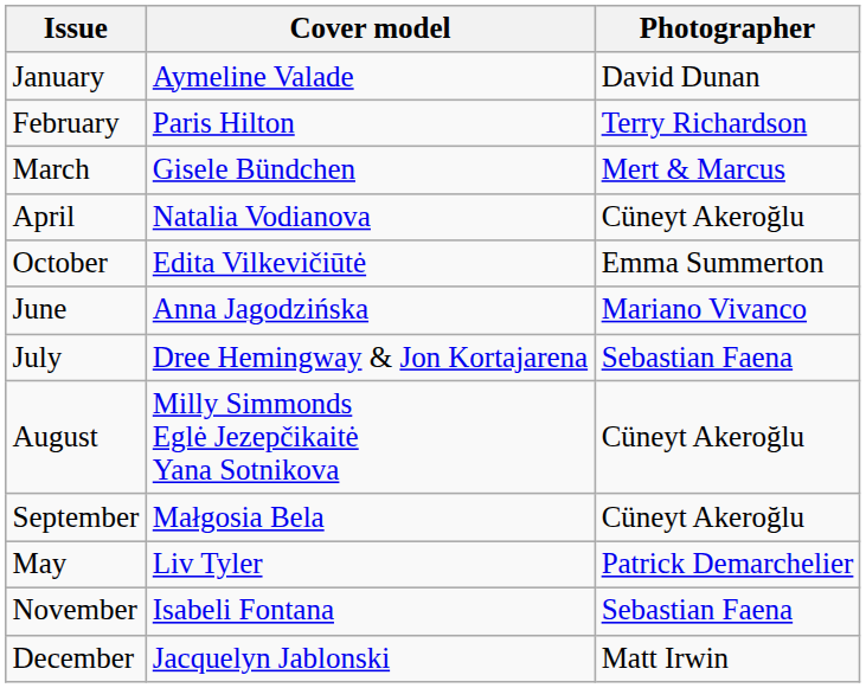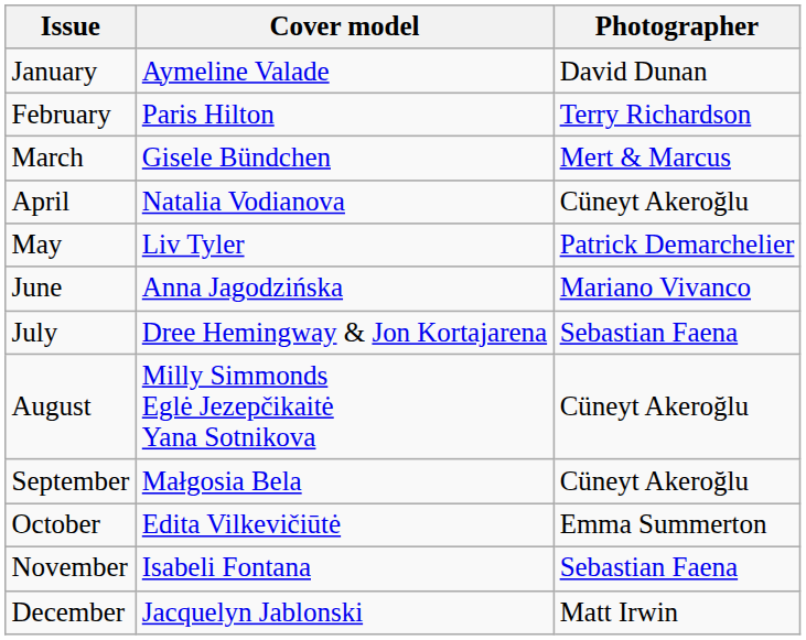 <table class="sortable wikitable">
 <tr>
 <th>Issue</th>
 <th>Cover model</th>
 <th>Photographer</th>
 </tr>
 <tr>
 <td>January</td>
 <td><a href='#'>Aymeline Valade</a></td>
 <td>David Dunan</td>
 </tr>
 <tr>
 <td>February</td>
 <td><a href='#'>Paris Hilton</a></td>
 <td><a href='#'>Terry Richardson</a></td>
 </tr>
 <tr>
 <td>March</td>
 <td><a href='#'>Gisele Bündchen</a></td>
 <td><a href='#'>Mert & Marcus</a></td>
 </tr>
 <tr>
 <td>April</td>
 <td><a href='#'>Natalia Vodianova</a></td>
 <td>Cüneyt Akeroğlu</td>
 </tr>
 <tr>
-<td>October</td>
-<td><a href='#'>Edita Vilkevičiūtė</a></td>
-<td>Emma Summerton</td>
+<td>May</td>
+<td><a href='#'>Liv Tyler</a></td>
+<td><a href='#'>Patrick Demarchelier</a></td>
 </tr>
 <tr>
 <td>June</td>
 <td><a href='#'>Anna Jagodzińska</a></td>
 <td><a href='#'>Mariano Vivanco</a></td>
 </tr>
 <tr>
 <td>July</td>
 <td><a href='#'>Dree Hemingway</a> & <a href='#'>Jon Kortajarena</a></td>
 <td><a href='#'>Sebastian Faena</a></td>
 </tr>
 <tr>
 <td>August</td>
 <td><a href='#'>Milly Simmonds</a><br><a href='#'>Eglė Jezepčikaitė</a><br><a href='#'>Yana Sotnikova</a></td>
 <td>Cüneyt Akeroğlu</td>
 </tr>
 <tr>
 <td>September</td>
 <td><a href='#'>Małgosia Bela</a></td>
 <td>Cüneyt Akeroğlu</td>
 </tr>
 <tr>
-<td>May</td>
-<td><a href='#'>Liv Tyler</a></td>
-<td><a href='#'>Patrick Demarchelier</a></td>
+<td>October</td>
+<td><a href='#'>Edita Vilkevičiūtė</a></td>
+<td>Emma Summerton</td>
 </tr>
 <tr>
 <td>November</td>
 <td><a href='#'>Isabeli Fontana</a></td>
 <td><a href='#'>Sebastian Faena</a></td>
 </tr>
 <tr>
 <td>December</td>
 <td><a href='#'>Jacquelyn Jablonski</a></td>
 <td>Matt Irwin</td>
 </tr>
 </table>
